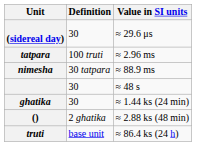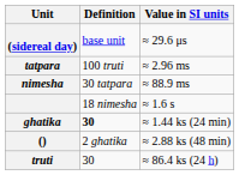 <table class="wikitable plainrowheaders">
 <tr>
 <th scope="col">Unit</th>
 <th scope="col">Definition</th>
 <th scope="col">Value in <a href='#'>SI units</a></th>
 </tr>
 <tr>
 <th scope="row"><br>(<a href='#'>sidereal day</a>)</th>
-<td>30 </td>
+<td><a href='#'>base unit</a></td>
 <td>≈ 29.6 μs</td>
 </tr>
 <tr>
 <th scope="row"><em>tatpara</em></th>
 <td>100 <em>truti</em></td>
 <td>≈ 2.96 ms</td>
 </tr>
 <tr>
 <th scope="row"><em>nimesha</em></th>
 <td>30 <em>tatpara</em></td>
 <td>≈ 88.9 ms</td>
 </tr>
 <tr>
 <th scope="row"></th>
-<td>30 </td>
-<td>≈ 48 s</td>
+<td>18 <em>nimesha</em></td>
+<td>≈ 1.6 s</td>
 </tr>
 <tr>
 <th scope="row"><em>ghatika</em></th>
-<td>30 </td>
+<td><strong>30 </strong></td>
 <td>≈ 1.44 ks (24 min)</td>
 </tr>
 <tr>
 <th scope="row"> ()</th>
 <td>2 <em>ghatika</em></td>
 <td>≈ 2.88 ks (48 min)</td>
 </tr>
 <tr>
 <th scope="row"><em>truti</em></th>
-<td><a href='#'>base unit</a></td>
+<td>30 </td>
 <td>≈ 86.4 ks (24 <a href='#'>h</a>)</td>
 </tr>
 </table>
